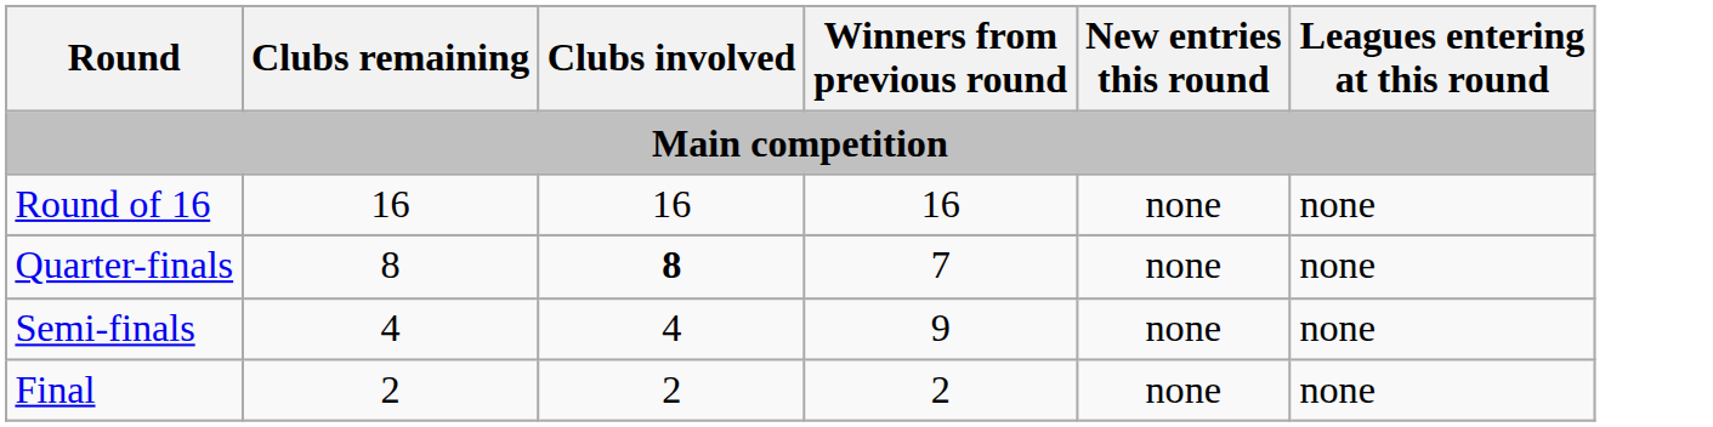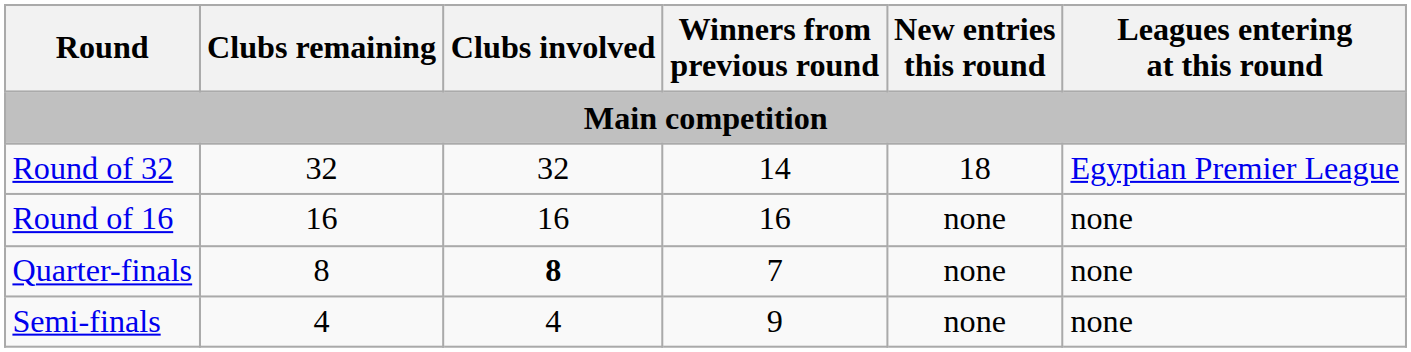 <table class="wikitable">
 <tr>
 <th>Round</th>
 <th>Clubs remaining</th>
 <th>Clubs involved</th>
 <th>Winners from<br>previous round</th>
 <th>New entries<br>this round</th>
 <th>Leagues entering<br>at this round</th>
 </tr>
 <tr>
 <td colspan=6; style="text-align:center; background:silver"><strong>Main competition</strong></td>
+</tr>
+<tr>
+<td><a href='#'>Round of 32</a></td>
+<td style="text-align:center;">32</td>
+<td style="text-align:center;">32</td>
+<td style="text-align:center;">14</td>
+<td style="text-align:center;">18</td>
+<td><a href='#'>Egyptian Premier League</a></td>
 </tr>
 <tr>
 <td><a href='#'>Round of 16</a></td>
 <td style="text-align:center;">16</td>
 <td style="text-align:center;">16</td>
 <td style="text-align:center;">16</td>
 <td style="text-align:center;">none</td>
 <td>none</td>
 </tr>
 <tr>
 <td><a href='#'>Quarter-finals</a></td>
 <td style="text-align:center;">8</td>
 <td style="text-align:center;"><strong>8</strong></td>
 <td style="text-align:center;">7</td>
 <td style="text-align:center;">none</td>
 <td>none</td>
 </tr>
 <tr>
 <td><a href='#'>Semi-finals</a></td>
 <td style="text-align:center;">4</td>
 <td style="text-align:center;">4</td>
 <td style="text-align:center;">9</td>
 <td style="text-align:center;">none</td>
 <td>none</td>
 </tr>
-<tr>
-<td><a href='#'>Final</a></td>
-<td style="text-align:center;">2</td>
-<td style="text-align:center;">2</td>
-<td style="text-align:center;">2</td>
-<td style="text-align:center;">none</td>
-<td>none</td>
-</tr>
 </table>
